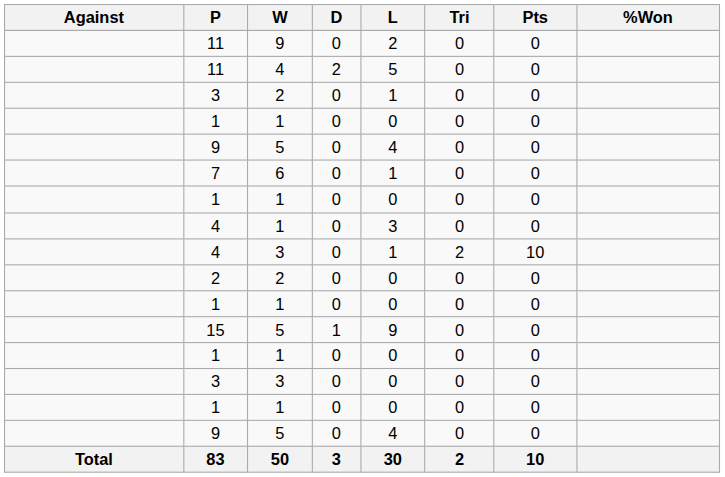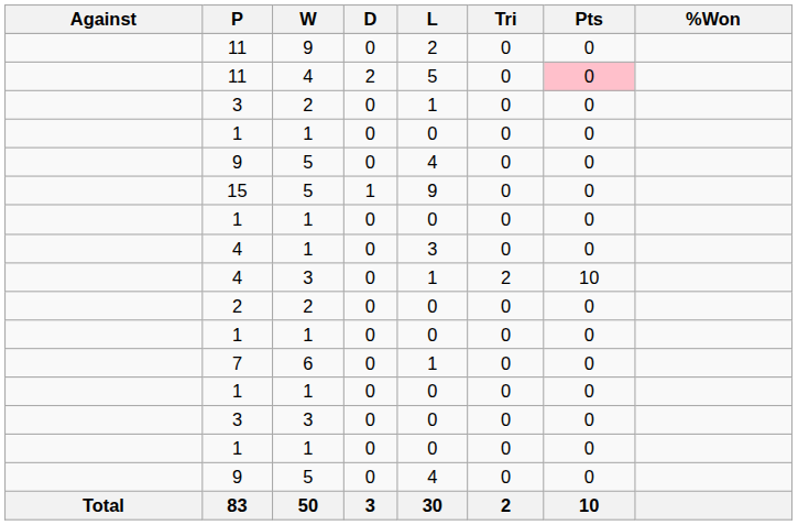 <table class="wikitable sortable"  style="text-align:center; font-size:95%; width:75%;">
 <tr>
 <th style="width:25%;">Against</th>
 <th abbr="Played" style="width:15px;">P</th>
 <th abbr="Won" style="width:10px;">W</th>
 <th abbr="Drawn" style="width:10px;">D</th>
 <th abbr="Lost" style="width:10px;">L</th>
 <th abbr="Tries" style="width:15px;">Tri</th>
 <th abbr="Points" style="width:18px;">Pts</th>
 <th abbr="Won" style="width:18px;">%Won</th>
 </tr>
 <tr bgcolor="#d0ffd0" align="center">
 </tr>
 <tr>
 <td align="left"></td>
 <td>11</td>
 <td>9</td>
 <td>0</td>
 <td>2</td>
 <td>0</td>
 <td>0</td>
 <td></td>
 </tr>
 <tr>
 <td align="left"></td>
 <td>11</td>
 <td>4</td>
 <td>2</td>
 <td>5</td>
 <td>0</td>
-<td>0</td>
+<td style="background: pink;">0</td>
 <td></td>
 </tr>
 <tr>
 <td align="left"></td>
 <td>3</td>
 <td>2</td>
 <td>0</td>
 <td>1</td>
 <td>0</td>
 <td>0</td>
 <td></td>
 </tr>
 <tr>
 <td align="left"></td>
 <td>1</td>
 <td>1</td>
 <td>0</td>
 <td>0</td>
 <td>0</td>
 <td>0</td>
 <td></td>
 </tr>
 <tr>
 <td align="left"></td>
 <td>9</td>
 <td>5</td>
 <td>0</td>
 <td>4</td>
 <td>0</td>
 <td>0</td>
 <td></td>
 </tr>
 <tr>
 <td align="left"></td>
-<td>7</td>
-<td>6</td>
-<td>0</td>
+<td>15</td>
+<td>5</td>
 <td>1</td>
+<td>9</td>
 <td>0</td>
 <td>0</td>
 <td></td>
 </tr>
 <tr>
 <td align="left"></td>
 <td>1</td>
 <td>1</td>
 <td>0</td>
 <td>0</td>
 <td>0</td>
 <td>0</td>
 <td></td>
 </tr>
 <tr>
 <td align="left"></td>
 <td>4</td>
 <td>1</td>
 <td>0</td>
 <td>3</td>
 <td>0</td>
 <td>0</td>
 <td></td>
 </tr>
 <tr>
 <td align="left"></td>
 <td>4</td>
 <td>3</td>
 <td>0</td>
 <td>1</td>
 <td>2</td>
 <td>10</td>
 <td></td>
 </tr>
 <tr>
 <td align="left"></td>
 <td>2</td>
 <td>2</td>
 <td>0</td>
 <td>0</td>
 <td>0</td>
 <td>0</td>
 <td></td>
 </tr>
 <tr>
 <td align="left"></td>
 <td>1</td>
 <td>1</td>
 <td>0</td>
 <td>0</td>
 <td>0</td>
 <td>0</td>
 <td></td>
 </tr>
 <tr>
 <td align="left"></td>
-<td>15</td>
-<td>5</td>
+<td>7</td>
+<td>6</td>
+<td>0</td>
 <td>1</td>
-<td>9</td>
 <td>0</td>
 <td>0</td>
 <td></td>
 </tr>
 <tr>
 <td align="left"></td>
 <td>1</td>
 <td>1</td>
 <td>0</td>
 <td>0</td>
 <td>0</td>
 <td>0</td>
 <td></td>
 </tr>
 <tr>
 <td align="left"></td>
 <td>3</td>
 <td>3</td>
 <td>0</td>
 <td>0</td>
 <td>0</td>
 <td>0</td>
 <td></td>
 </tr>
 <tr>
 <td align="left"></td>
 <td>1</td>
 <td>1</td>
 <td>0</td>
 <td>0</td>
 <td>0</td>
 <td>0</td>
 <td></td>
 </tr>
 <tr>
 <td align="left"></td>
 <td>9</td>
 <td>5</td>
 <td>0</td>
 <td>4</td>
 <td>0</td>
 <td>0</td>
 <td></td>
 </tr>
 <tr>
 <th>Total</th>
 <th>83</th>
 <th>50</th>
 <th>3</th>
 <th>30</th>
 <th>2</th>
 <th>10</th>
 <th></th>
 </tr>
 </table>
